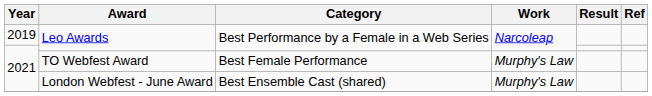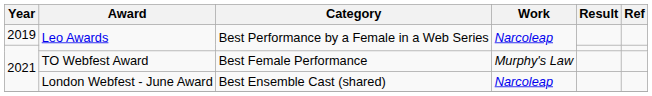 <table class="wikitable">
 <tr>
 <th>Year</th>
 <th>Award</th>
 <th>Category</th>
 <th>Work</th>
 <th>Result</th>
 <th>Ref</th>
 </tr>
 <tr>
 <td>2019</td>
 <td rowspan="2"><a href='#'>Leo Awards</a></td>
 <td rowspan="2">Best Performance by a Female in a Web Series</td>
 <td rowspan="2"><em><a href='#'>Narcoleap</a></em></td>
 <td></td>
 <td style="text-align:center;"></td>
 </tr>
 <tr>
 <td rowspan="3">2021</td>
 <td></td>
 <td style="text-align:center;"></td>
 </tr>
 <tr>
 <td>TO Webfest Award</td>
 <td>Best Female Performance</td>
 <td><em>Murphy's Law</em></td>
 <td></td>
 <td style="text-align:center;"></td>
 </tr>
 <tr>
 <td>London Webfest - June Award</td>
 <td>Best Ensemble Cast (shared)</td>
-<td><em>Murphy's Law</em></td>
+<td><em><a href='#'>Narcoleap</a></em></td>
 <td></td>
 <td style="text-align:center;"></td>
 </tr>
 <tr>
 </tr>
 </table>
